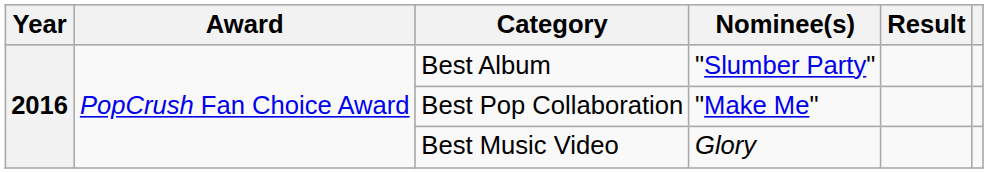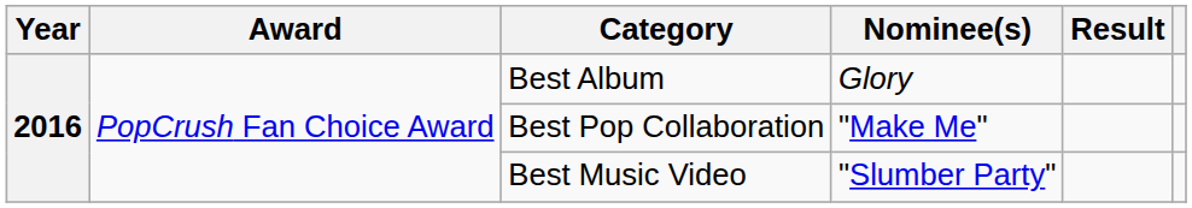 <table class="wikitable sortable plainrowheaders" style="margin: 1em auto;">
 <tr>
 <th scope="col">Year</th>
 <th scope="col">Award</th>
 <th scope="col">Category</th>
 <th scope="col">Nominee(s)</th>
 <th scope="col">Result</th>
 <th scope="col"></th>
 </tr>
 <tr>
 <th scope="row" rowspan="3">2016</th>
 <td rowspan="3"><a href='#'><em>PopCrush</em> Fan Choice Award</a></td>
 <td>Best Album</td>
-<td>"<a href='#'>Slumber Party</a>"</td>
+<td><em>Glory</em></td>
 <td></td>
 <td align="center"></td>
 </tr>
 <tr>
 <td>Best Pop Collaboration</td>
 <td>"<a href='#'>Make Me</a>"</td>
 <td></td>
 <td align="center"></td>
 </tr>
 <tr>
 <td>Best Music Video</td>
-<td><em>Glory</em></td>
+<td>"<a href='#'>Slumber Party</a>"</td>
 <td></td>
 <td align="center"></td>
 </tr>
 </table>
